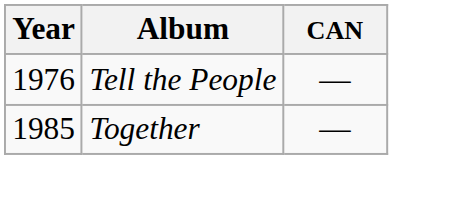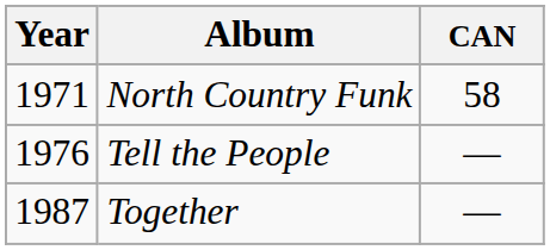 <table class="wikitable">
 <tr>
 <th>Year</th>
 <th>Album</th>
 <th style="width:45px;"><small>CAN</small></th>
 </tr>
 <tr>
+<td>1971</td>
+<td><em>North Country Funk</em></td>
+<td style="text-align:center;">58</td>
+</tr>
+<tr>
 <td>1976</td>
 <td><em>Tell the People</em></td>
 <td style="text-align:center;">—</td>
 </tr>
 <tr>
-<td>1985</td>
+<td>1987</td>
 <td><em>Together</em></td>
 <td style="text-align:center;">—</td>
 </tr>
 </table>
